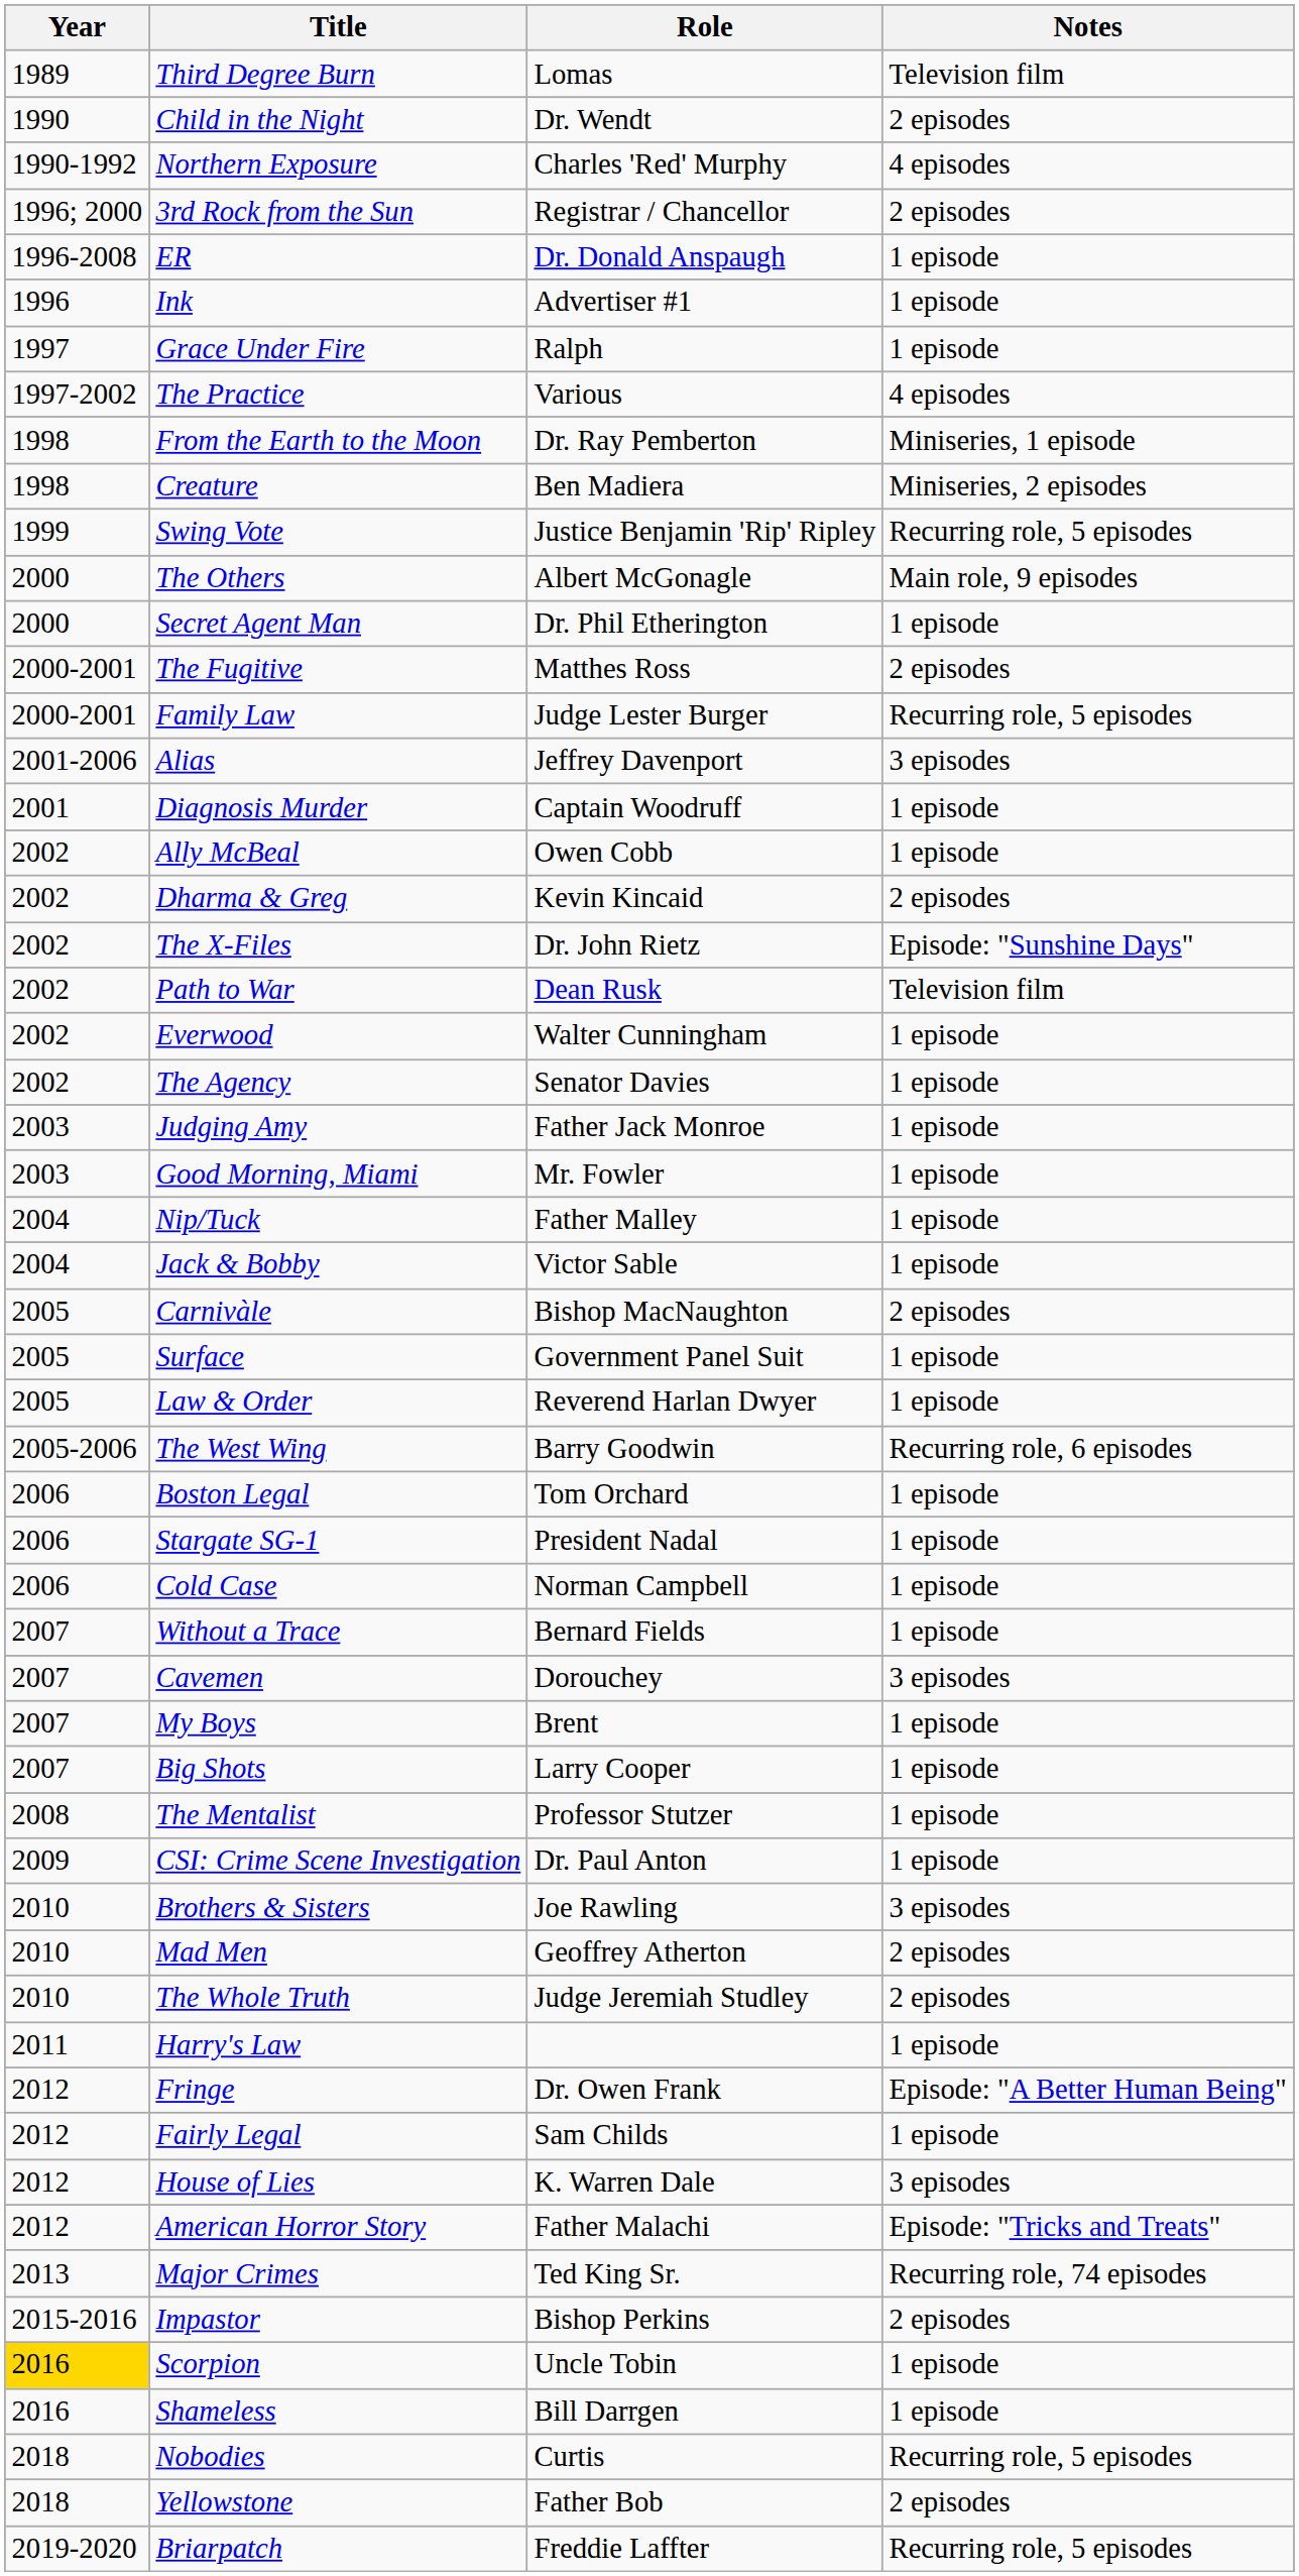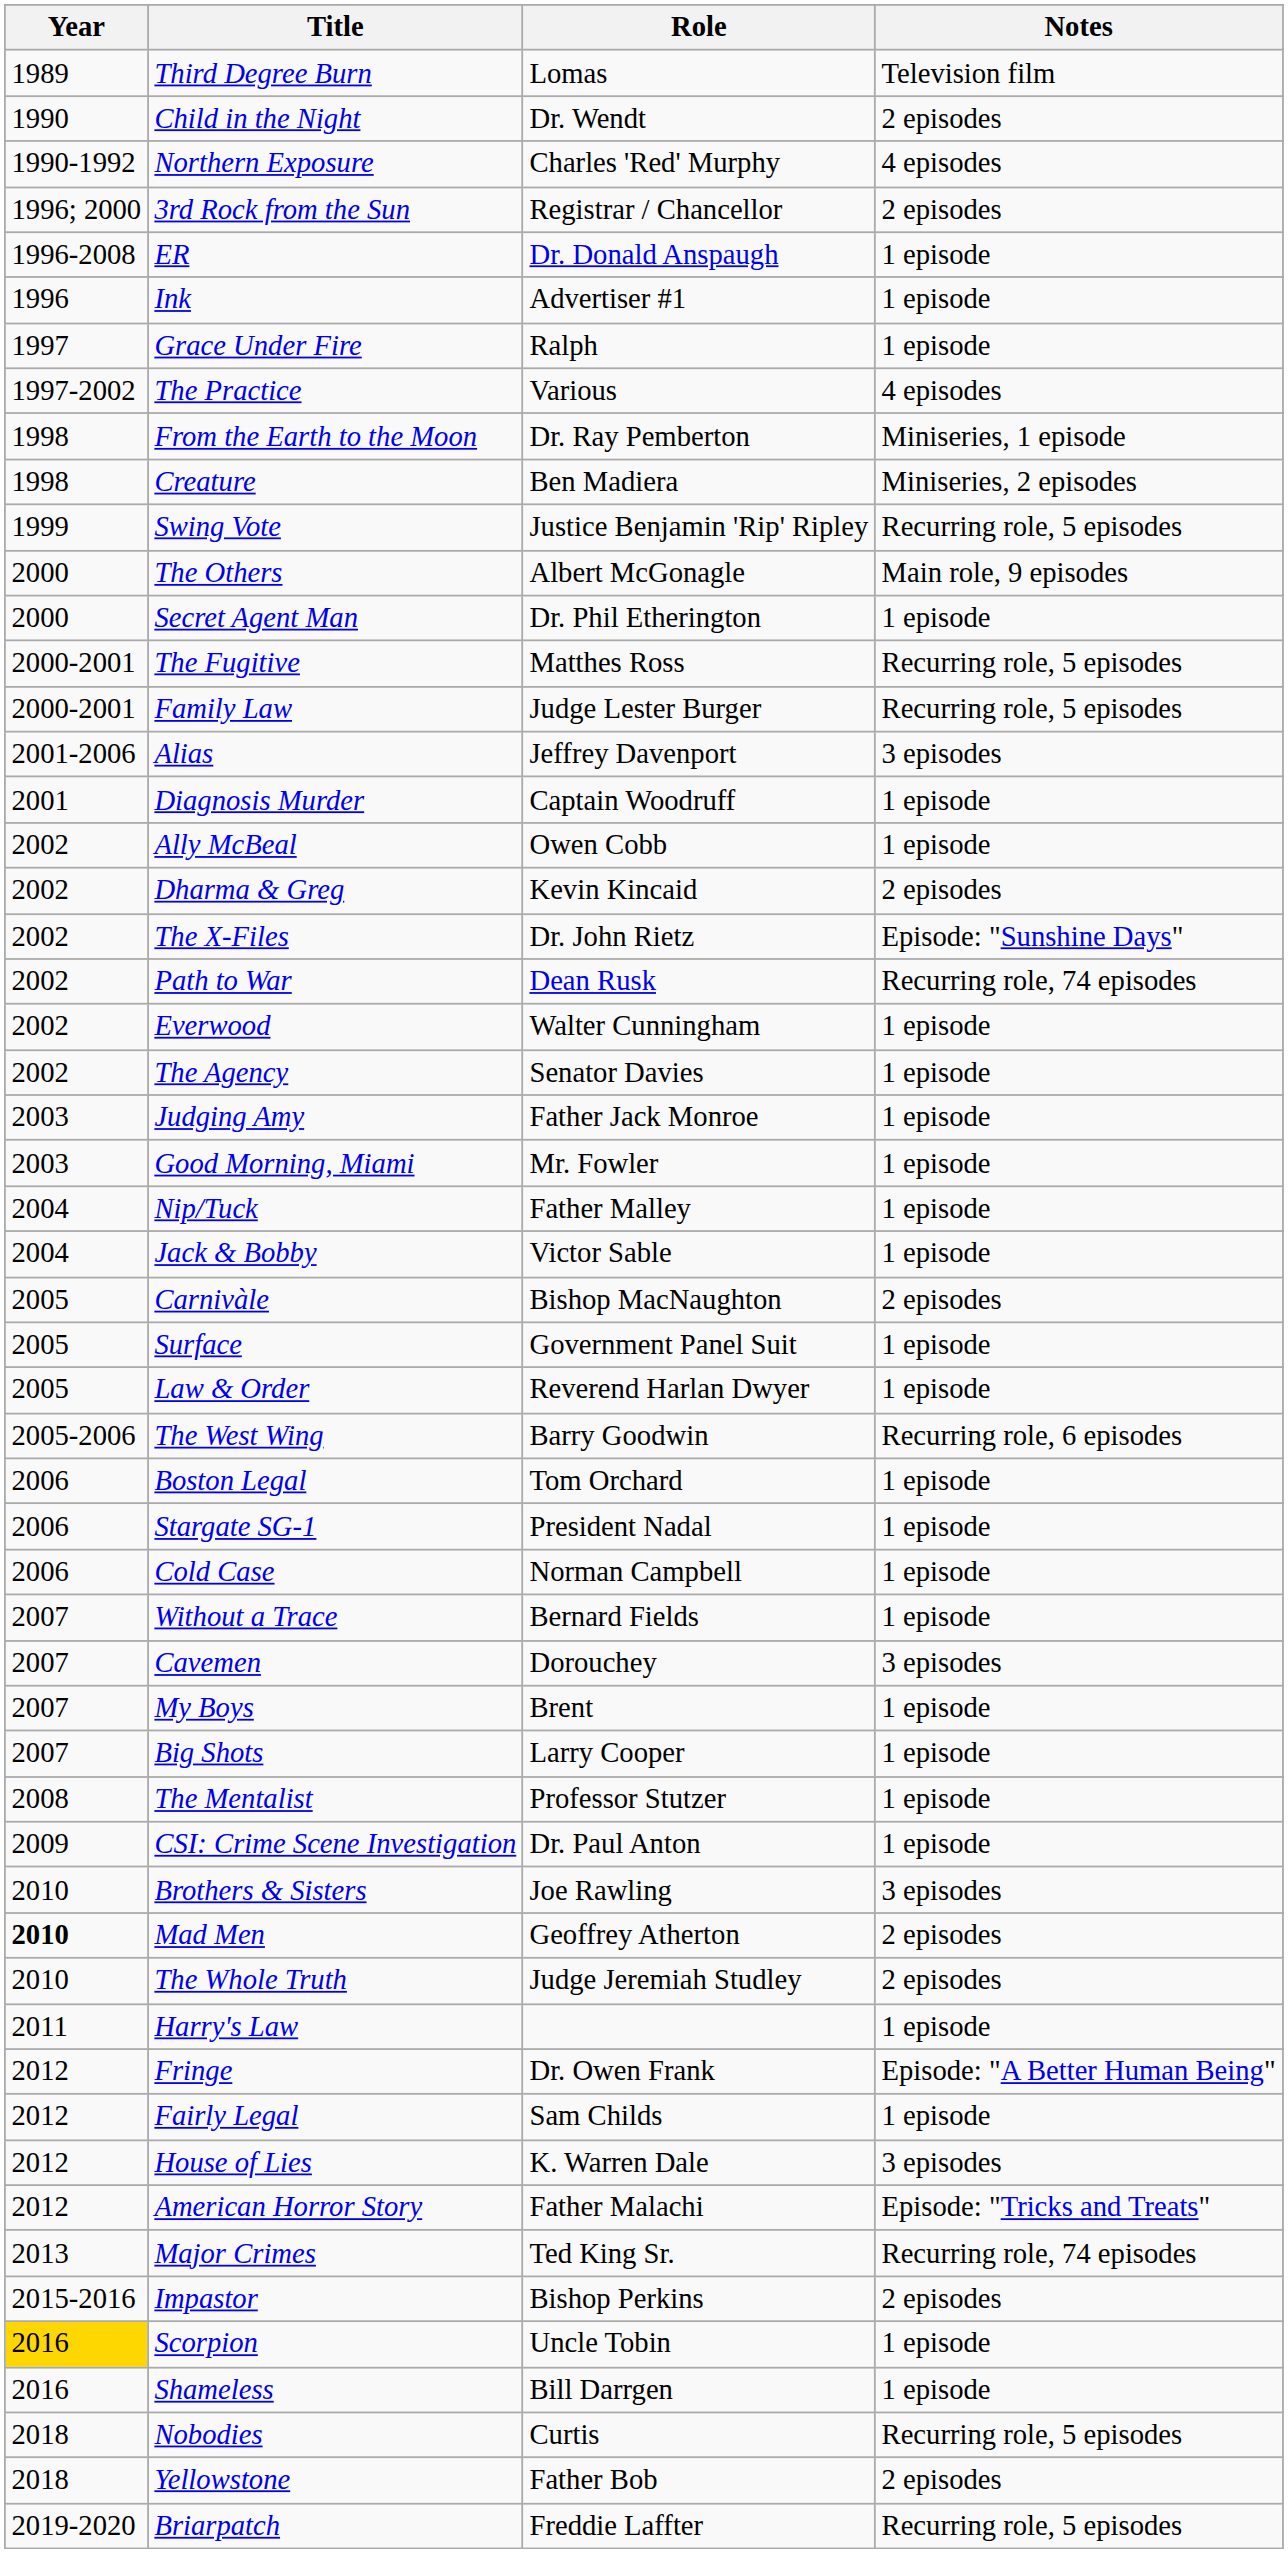 <table class="wikitable">
 <tr>
 <th>Year</th>
 <th>Title</th>
 <th>Role</th>
 <th>Notes</th>
 </tr>
 <tr>
 <td>1989</td>
 <td><em><a href='#'>Third Degree Burn</a></em></td>
 <td>Lomas</td>
 <td>Television film</td>
 </tr>
 <tr>
 <td>1990</td>
 <td><em><a href='#'>Child in the Night</a></em></td>
 <td>Dr. Wendt</td>
 <td>2 episodes</td>
 </tr>
 <tr>
 <td>1990-1992</td>
 <td><em><a href='#'>Northern Exposure</a></em></td>
 <td>Charles 'Red' Murphy</td>
 <td>4 episodes</td>
 </tr>
 <tr>
 <td>1996; 2000</td>
 <td><em><a href='#'>3rd Rock from the Sun</a></em></td>
 <td>Registrar / Chancellor</td>
 <td>2 episodes</td>
 </tr>
 <tr>
 <td>1996-2008</td>
 <td><em><a href='#'>ER</a></em></td>
 <td><a href='#'>Dr. Donald Anspaugh</a></td>
 <td>1 episode</td>
 </tr>
 <tr>
 <td>1996</td>
 <td><em><a href='#'>Ink</a></em></td>
 <td>Advertiser #1</td>
 <td>1 episode</td>
 </tr>
 <tr>
 <td>1997</td>
 <td><em><a href='#'>Grace Under Fire</a></em></td>
 <td>Ralph</td>
 <td>1 episode</td>
 </tr>
 <tr>
 <td>1997-2002</td>
 <td><em><a href='#'>The Practice</a></em></td>
 <td>Various</td>
 <td>4 episodes</td>
 </tr>
 <tr>
 <td>1998</td>
 <td><em><a href='#'>From the Earth to the Moon</a></em></td>
 <td>Dr. Ray Pemberton</td>
 <td>Miniseries, 1 episode</td>
 </tr>
 <tr>
 <td>1998</td>
 <td><em><a href='#'>Creature</a></em></td>
 <td>Ben Madiera</td>
 <td>Miniseries, 2 episodes</td>
 </tr>
 <tr>
 <td>1999</td>
 <td><em><a href='#'>Swing Vote</a></em></td>
 <td>Justice Benjamin 'Rip' Ripley</td>
 <td>Recurring role, 5 episodes</td>
 </tr>
 <tr>
 <td>2000</td>
 <td><em><a href='#'>The Others</a></em></td>
 <td>Albert McGonagle</td>
 <td>Main role, 9 episodes</td>
 </tr>
 <tr>
 <td>2000</td>
 <td><em><a href='#'>Secret Agent Man</a></em></td>
 <td>Dr. Phil Etherington</td>
 <td>1 episode</td>
 </tr>
 <tr>
 <td>2000-2001</td>
 <td><em><a href='#'>The Fugitive</a></em></td>
 <td>Matthes Ross</td>
-<td>2 episodes</td>
+<td>Recurring role, 5 episodes</td>
 </tr>
 <tr>
 <td>2000-2001</td>
 <td><em><a href='#'>Family Law</a></em></td>
 <td>Judge Lester Burger</td>
 <td>Recurring role, 5 episodes</td>
 </tr>
 <tr>
 <td>2001-2006</td>
 <td><em><a href='#'>Alias</a></em></td>
 <td>Jeffrey Davenport</td>
 <td>3 episodes</td>
 </tr>
 <tr>
 <td>2001</td>
 <td><em><a href='#'>Diagnosis Murder</a></em></td>
 <td>Captain Woodruff</td>
 <td>1 episode</td>
 </tr>
 <tr>
 <td>2002</td>
 <td><em><a href='#'>Ally McBeal</a></em></td>
 <td>Owen Cobb</td>
 <td>1 episode</td>
 </tr>
 <tr>
 <td>2002</td>
 <td><em><a href='#'>Dharma & Greg</a></em></td>
 <td>Kevin Kincaid</td>
 <td>2 episodes</td>
 </tr>
 <tr>
 <td>2002</td>
 <td><em><a href='#'>The X-Files</a></em></td>
 <td>Dr. John Rietz</td>
 <td>Episode: "<a href='#'>Sunshine Days</a>"</td>
 </tr>
 <tr>
 <td>2002</td>
 <td><em><a href='#'>Path to War</a></em></td>
 <td><a href='#'>Dean Rusk</a></td>
-<td>Television film</td>
+<td>Recurring role, 74 episodes</td>
 </tr>
 <tr>
 <td>2002</td>
 <td><em><a href='#'>Everwood</a></em></td>
 <td>Walter Cunningham</td>
 <td>1 episode</td>
 </tr>
 <tr>
 <td>2002</td>
 <td><em><a href='#'>The Agency</a></em></td>
 <td>Senator Davies</td>
 <td>1 episode</td>
 </tr>
 <tr>
 <td>2003</td>
 <td><em><a href='#'>Judging Amy</a></em></td>
 <td>Father Jack Monroe</td>
 <td>1 episode</td>
 </tr>
 <tr>
 <td>2003</td>
 <td><em><a href='#'>Good Morning, Miami</a></em></td>
 <td>Mr. Fowler</td>
 <td>1 episode</td>
 </tr>
 <tr>
 <td>2004</td>
 <td><em><a href='#'>Nip/Tuck</a></em></td>
 <td>Father Malley</td>
 <td>1 episode</td>
 </tr>
 <tr>
 <td>2004</td>
 <td><em><a href='#'>Jack & Bobby</a></em></td>
 <td>Victor Sable</td>
 <td>1 episode</td>
 </tr>
 <tr>
 <td>2005</td>
 <td><em><a href='#'>Carnivàle</a></em></td>
 <td>Bishop MacNaughton</td>
 <td>2 episodes</td>
 </tr>
 <tr>
 <td>2005</td>
 <td><em><a href='#'>Surface</a></em></td>
 <td>Government Panel Suit</td>
 <td>1 episode</td>
 </tr>
 <tr>
 <td>2005</td>
 <td><em><a href='#'>Law & Order</a></em></td>
 <td>Reverend Harlan Dwyer</td>
 <td>1 episode</td>
 </tr>
 <tr>
 <td>2005-2006</td>
 <td><em><a href='#'>The West Wing</a></em></td>
 <td>Barry Goodwin</td>
 <td>Recurring role, 6 episodes</td>
 </tr>
 <tr>
 <td>2006</td>
 <td><em><a href='#'>Boston Legal</a></em></td>
 <td>Tom Orchard</td>
 <td>1 episode</td>
 </tr>
 <tr>
 <td>2006</td>
 <td><em><a href='#'>Stargate SG-1</a></em></td>
 <td>President Nadal</td>
 <td>1 episode</td>
 </tr>
 <tr>
 <td>2006</td>
 <td><em><a href='#'>Cold Case</a></em></td>
 <td>Norman Campbell</td>
 <td>1 episode</td>
 </tr>
 <tr>
 <td>2007</td>
 <td><em><a href='#'>Without a Trace</a></em></td>
 <td>Bernard Fields</td>
 <td>1 episode</td>
 </tr>
 <tr>
 <td>2007</td>
 <td><em><a href='#'>Cavemen</a></em></td>
 <td>Dorouchey</td>
 <td>3 episodes</td>
 </tr>
 <tr>
 <td>2007</td>
 <td><em><a href='#'>My Boys</a></em></td>
 <td>Brent</td>
 <td>1 episode</td>
 </tr>
 <tr>
 <td>2007</td>
 <td><em><a href='#'>Big Shots</a></em></td>
 <td>Larry Cooper</td>
 <td>1 episode</td>
 </tr>
 <tr>
 <td>2008</td>
 <td><em><a href='#'>The Mentalist</a></em></td>
 <td>Professor Stutzer</td>
 <td>1 episode</td>
 </tr>
 <tr>
 <td>2009</td>
 <td><em><a href='#'>CSI: Crime Scene Investigation</a></em></td>
 <td>Dr. Paul Anton</td>
 <td>1 episode</td>
 </tr>
 <tr>
 <td>2010</td>
 <td><em><a href='#'>Brothers & Sisters</a></em></td>
 <td>Joe Rawling</td>
 <td>3 episodes</td>
 </tr>
 <tr>
-<td>2010</td>
+<td><strong>2010</strong></td>
 <td><em><a href='#'>Mad Men</a></em></td>
 <td>Geoffrey Atherton</td>
 <td>2 episodes</td>
 </tr>
 <tr>
 <td>2010</td>
 <td><em><a href='#'>The Whole Truth</a></em></td>
 <td>Judge Jeremiah Studley</td>
 <td>2 episodes</td>
 </tr>
 <tr>
 <td>2011</td>
 <td><em><a href='#'>Harry's Law</a></em></td>
 <td></td>
 <td>1 episode</td>
 </tr>
 <tr>
 <td>2012</td>
 <td><em><a href='#'>Fringe</a></em></td>
 <td>Dr. Owen Frank</td>
 <td>Episode: "<a href='#'>A Better Human Being</a>"</td>
 </tr>
 <tr>
 <td>2012</td>
 <td><em><a href='#'>Fairly Legal</a></em></td>
 <td>Sam Childs</td>
 <td>1 episode</td>
 </tr>
 <tr>
 <td>2012</td>
 <td><em><a href='#'>House of Lies</a></em></td>
 <td>K. Warren Dale</td>
 <td>3 episodes</td>
 </tr>
 <tr>
 <td>2012</td>
 <td><em><a href='#'>American Horror Story</a></em></td>
 <td>Father Malachi</td>
 <td>Episode: "<a href='#'>Tricks and Treats</a>"</td>
 </tr>
 <tr>
 <td>2013</td>
 <td><em><a href='#'>Major Crimes</a></em></td>
 <td>Ted King Sr.</td>
 <td>Recurring role, 74 episodes</td>
 </tr>
 <tr>
 <td>2015-2016</td>
 <td><em><a href='#'>Impastor</a></em></td>
 <td>Bishop Perkins</td>
 <td>2 episodes</td>
 </tr>
 <tr>
 <td style="background: gold;">2016</td>
 <td><em><a href='#'>Scorpion</a></em></td>
 <td>Uncle Tobin</td>
 <td>1 episode</td>
 </tr>
 <tr>
 <td>2016</td>
 <td><em><a href='#'>Shameless</a></em></td>
 <td>Bill Darrgen</td>
 <td>1 episode</td>
 </tr>
 <tr>
 <td>2018</td>
 <td><em><a href='#'>Nobodies</a></em></td>
 <td>Curtis</td>
 <td>Recurring role, 5 episodes</td>
 </tr>
 <tr>
 <td>2018</td>
 <td><em><a href='#'>Yellowstone</a></em></td>
 <td>Father Bob</td>
 <td>2 episodes</td>
 </tr>
 <tr>
 <td>2019-2020</td>
 <td><em><a href='#'>Briarpatch</a></em></td>
 <td>Freddie Laffter</td>
 <td>Recurring role, 5 episodes</td>
 </tr>
 </table>
